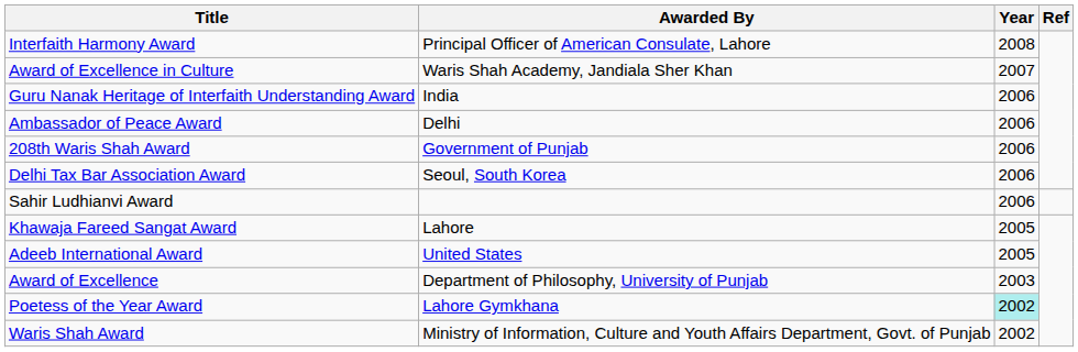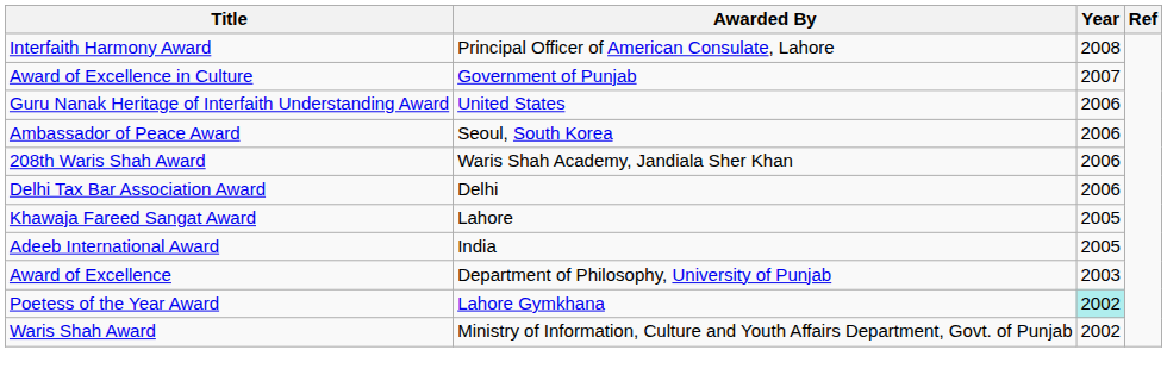 <table class="wikitable sortable">
 <tr>
 <th>Title</th>
 <th>Awarded By</th>
 <th>Year</th>
 <th>Ref</th>
 </tr>
 <tr>
 <td><a href='#'>Interfaith Harmony Award</a></td>
 <td>Principal Officer of <a href='#'>American Consulate</a>, Lahore</td>
 <td>2008</td>
 </tr>
 <tr>
 <td><a href='#'>Award of Excellence in Culture</a></td>
-<td>Waris Shah Academy, Jandiala Sher Khan</td>
+<td><a href='#'>Government of Punjab</a></td>
 <td>2007</td>
 </tr>
 <tr>
 <td><a href='#'>Guru Nanak Heritage of Interfaith Understanding Award</a></td>
-<td>India</td>
+<td><a href='#'>United States</a></td>
 <td>2006</td>
 </tr>
 <tr>
 <td><a href='#'>Ambassador of Peace Award</a></td>
-<td>Delhi</td>
+<td>Seoul, <a href='#'>South Korea</a></td>
 <td>2006</td>
 </tr>
 <tr>
 <td><a href='#'>208th Waris Shah Award</a></td>
-<td><a href='#'>Government of Punjab</a></td>
+<td>Waris Shah Academy, Jandiala Sher Khan</td>
 <td>2006</td>
 </tr>
 <tr>
 <td><a href='#'>Delhi Tax Bar Association Award</a></td>
-<td>Seoul, <a href='#'>South Korea</a></td>
+<td>Delhi</td>
 <td>2006</td>
-</tr>
-<tr>
-<td>Sahir Ludhianvi Award</td>
-<td></td>
-<td>2006</td>
-<td></td>
 </tr>
 <tr>
 <td><a href='#'>Khawaja Fareed Sangat Award</a></td>
 <td>Lahore</td>
 <td>2005</td>
 </tr>
 <tr>
 <td><a href='#'>Adeeb International Award</a></td>
-<td><a href='#'>United States</a></td>
+<td>India</td>
 <td>2005</td>
 </tr>
 <tr>
 <td><a href='#'>Award of Excellence</a></td>
 <td>Department of Philosophy, <a href='#'>University of Punjab</a></td>
 <td>2003</td>
 </tr>
 <tr>
 <td><a href='#'>Poetess of the Year Award</a></td>
 <td><a href='#'>Lahore Gymkhana</a></td>
 <td style="background: paleturquoise;">2002</td>
 </tr>
 <tr>
 <td><a href='#'>Waris Shah Award</a></td>
 <td>Ministry of Information, Culture and Youth Affairs Department, Govt. of Punjab</td>
 <td>2002</td>
 </tr>
 </table>
